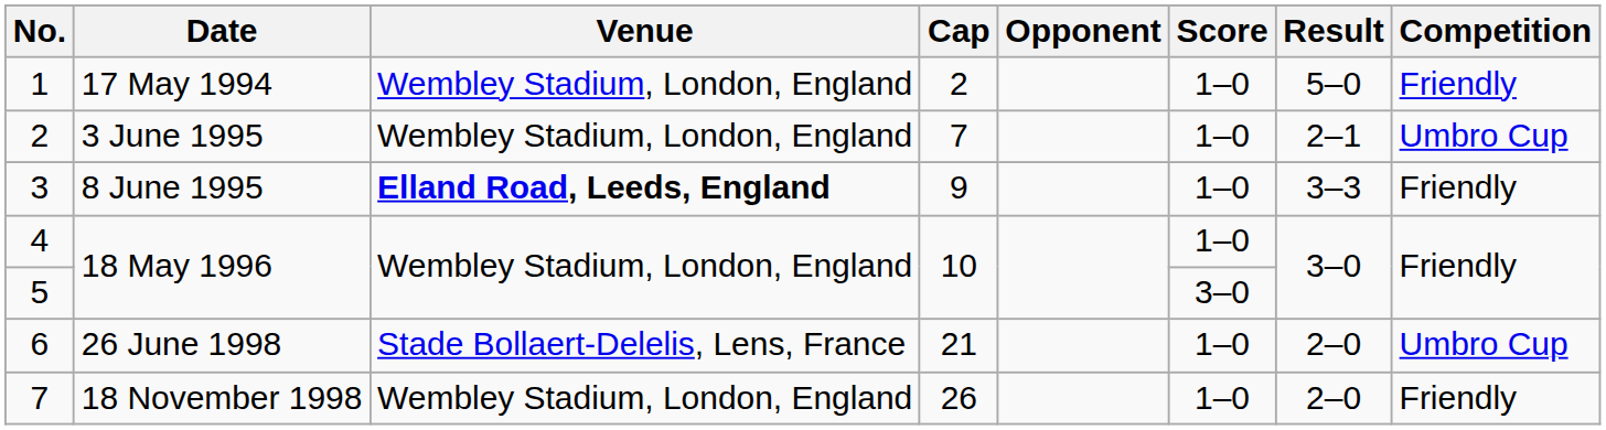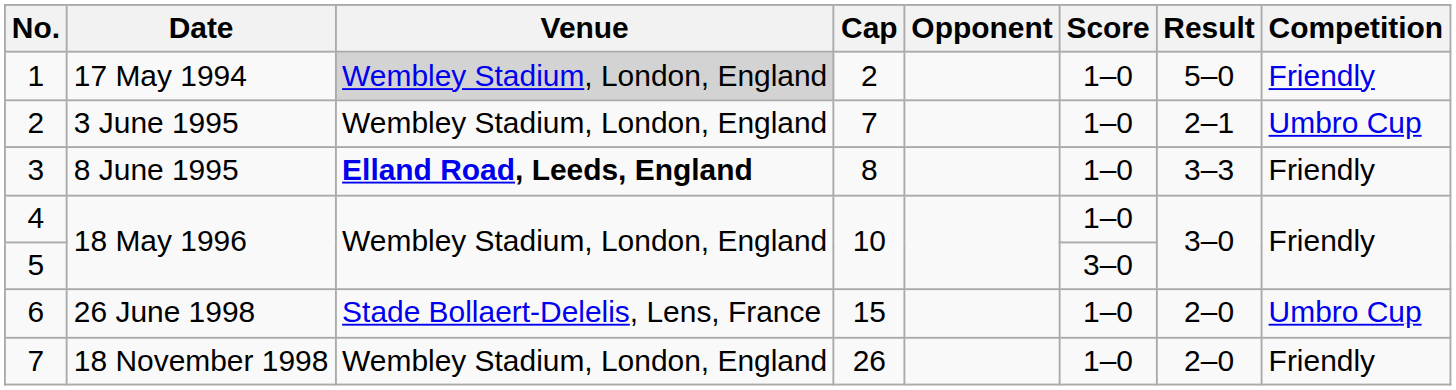 <table class="wikitable sortable">
 <tr>
 <th scope="col">No.</th>
 <th scope="col">Date</th>
 <th scope="col">Venue</th>
 <th scope="col">Cap</th>
 <th scope="col">Opponent</th>
 <th scope="col">Score</th>
 <th scope="col">Result</th>
 <th scope="col">Competition</th>
 </tr>
 <tr>
 <td align="center">1</td>
 <td>17 May 1994</td>
-<td><a href='#'>Wembley Stadium</a>, London, England</td>
+<td style="background: lightgrey;"><a href='#'>Wembley Stadium</a>, London, England</td>
 <td align="center">2</td>
 <td></td>
 <td align="center">1–0</td>
 <td align="center">5–0</td>
 <td><a href='#'>Friendly</a></td>
 </tr>
 <tr>
 <td align="center">2</td>
 <td>3 June 1995</td>
 <td>Wembley Stadium, London, England</td>
 <td align="center">7</td>
 <td></td>
 <td align="center">1–0</td>
 <td align="center">2–1</td>
 <td><a href='#'>Umbro Cup</a></td>
 </tr>
 <tr>
 <td align="center">3</td>
 <td>8 June 1995</td>
 <td><strong><a href='#'>Elland Road</a>, Leeds, England</strong></td>
-<td align="center">9</td>
+<td align="center">8</td>
 <td></td>
 <td align="center">1–0</td>
 <td align="center">3–3</td>
 <td>Friendly</td>
 </tr>
 <tr>
 <td align="center">4</td>
 <td rowspan="2">18 May 1996</td>
 <td rowspan="2">Wembley Stadium, London, England</td>
 <td rowspan=2 align="center">10</td>
 <td rowspan="2"></td>
 <td align="center">1–0</td>
 <td rowspan=2 align="center">3–0</td>
 <td rowspan="2">Friendly</td>
 </tr>
 <tr>
 <td align="center">5</td>
 <td align="center">3–0</td>
 </tr>
 <tr>
 <td align="center">6</td>
 <td>26 June 1998</td>
 <td><a href='#'>Stade Bollaert-Delelis</a>, Lens, France</td>
-<td align="center">21</td>
+<td align="center">15</td>
 <td></td>
 <td align="center">1–0</td>
 <td align="center">2–0</td>
 <td><a href='#'>Umbro Cup</a></td>
 </tr>
 <tr>
 <td align="center">7</td>
 <td>18 November 1998</td>
 <td>Wembley Stadium, London, England</td>
 <td align="center">26</td>
 <td></td>
 <td align="center">1–0</td>
 <td align="center">2–0</td>
 <td>Friendly</td>
 </tr>
 </table>
